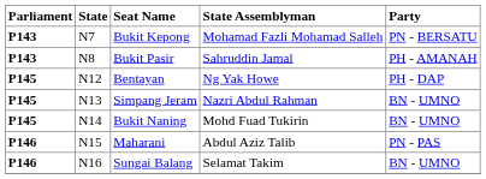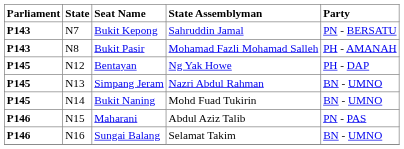 <table class="toccolours sortable" border="1" cellpadding="3" style="border-collapse:collapse; text-align: left;">
 <tr>
 <th align="center">Parliament</th>
 <th>State</th>
 <th>Seat Name</th>
 <th>State Assemblyman</th>
 <th>Party</th>
 </tr>
 <tr>
 <th align="left">P143</th>
 <td>N7</td>
 <td><a href='#'>Bukit Kepong</a></td>
-<td><a href='#'>Mohamad Fazli Mohamad Salleh</a></td>
+<td><a href='#'>Sahruddin Jamal</a></td>
 <td><a href='#'>PN</a> - <a href='#'>BERSATU</a></td>
 </tr>
 <tr>
 <th align="left">P143</th>
 <td>N8</td>
 <td><a href='#'>Bukit Pasir</a></td>
-<td><a href='#'>Sahruddin Jamal</a></td>
+<td><a href='#'>Mohamad Fazli Mohamad Salleh</a></td>
 <td><a href='#'>PH</a> - <a href='#'>AMANAH</a></td>
 </tr>
 <tr>
 <th align="left">P145</th>
 <td>N12</td>
 <td><a href='#'>Bentayan</a></td>
 <td><a href='#'>Ng Yak Howe</a></td>
 <td><a href='#'>PH</a> - <a href='#'>DAP</a></td>
 </tr>
 <tr>
 <th align="left">P145</th>
 <td>N13</td>
 <td><a href='#'>Simpang Jeram</a></td>
 <td><a href='#'>Nazri Abdul Rahman</a></td>
 <td><a href='#'>BN</a> - <a href='#'>UMNO</a></td>
 </tr>
 <tr>
 <th align="left">P145</th>
 <td>N14</td>
 <td><a href='#'>Bukit Naning</a></td>
 <td>Mohd Fuad Tukirin</td>
 <td><a href='#'>BN</a> - <a href='#'>UMNO</a></td>
 </tr>
 <tr>
 <th align="left">P146</th>
 <td>N15</td>
 <td><a href='#'>Maharani</a></td>
 <td>Abdul Aziz Talib</td>
 <td><a href='#'>PN</a> - <a href='#'>PAS</a></td>
 </tr>
 <tr>
 <th align="left">P146</th>
 <td>N16</td>
 <td><a href='#'>Sungai Balang</a></td>
 <td>Selamat Takim</td>
 <td><a href='#'>BN</a> - <a href='#'>UMNO</a></td>
 </tr>
 <tr>
 </tr>
 </table>
